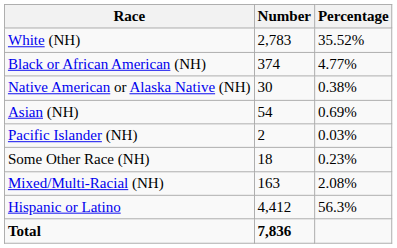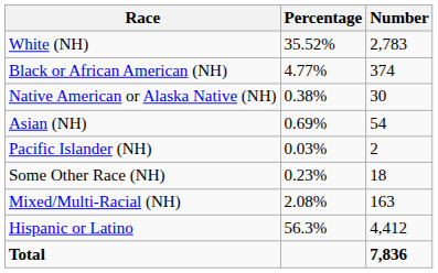 <table class="wikitable">
 <tr>
 <th>Race</th>
+<th>Percentage</th>
 <th>Number</th>
-<th>Percentage</th>
 </tr>
 <tr>
 <td><a href='#'>White</a> (NH)</td>
+<td>35.52%</td>
 <td>2,783</td>
-<td>35.52%</td>
 </tr>
 <tr>
 <td><a href='#'>Black or African American</a> (NH)</td>
+<td>4.77%</td>
 <td>374</td>
-<td>4.77%</td>
 </tr>
 <tr>
 <td><a href='#'>Native American</a> or <a href='#'>Alaska Native</a> (NH)</td>
+<td>0.38%</td>
 <td>30</td>
-<td>0.38%</td>
 </tr>
 <tr>
 <td><a href='#'>Asian</a> (NH)</td>
+<td>0.69%</td>
 <td>54</td>
-<td>0.69%</td>
 </tr>
 <tr>
 <td><a href='#'>Pacific Islander</a> (NH)</td>
+<td>0.03%</td>
 <td>2</td>
-<td>0.03%</td>
 </tr>
 <tr>
 <td>Some Other Race (NH)</td>
+<td>0.23%</td>
 <td>18</td>
-<td>0.23%</td>
 </tr>
 <tr>
 <td><a href='#'>Mixed/Multi-Racial</a> (NH)</td>
+<td>2.08%</td>
 <td>163</td>
-<td>2.08%</td>
 </tr>
 <tr>
 <td><a href='#'>Hispanic or Latino</a></td>
+<td>56.3%</td>
 <td>4,412</td>
-<td>56.3%</td>
 </tr>
 <tr>
 <td><strong>Total</strong></td>
+<td></td>
 <td><strong>7,836</strong></td>
-<td></td>
 </tr>
 </table>
